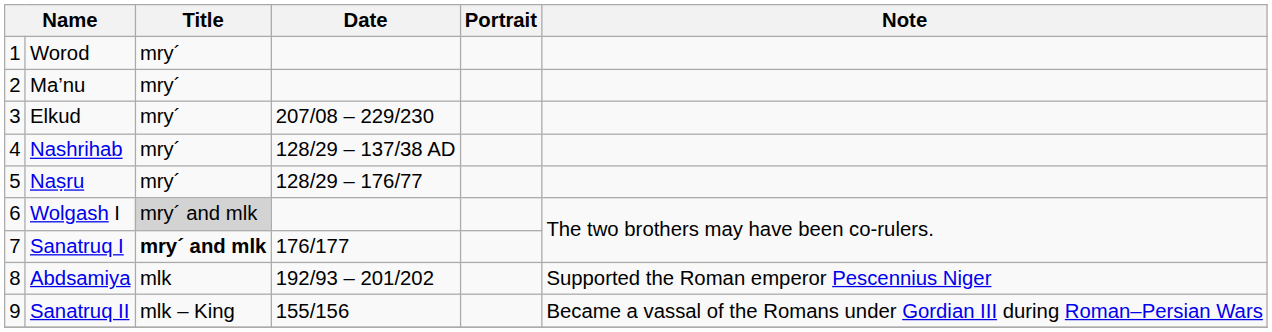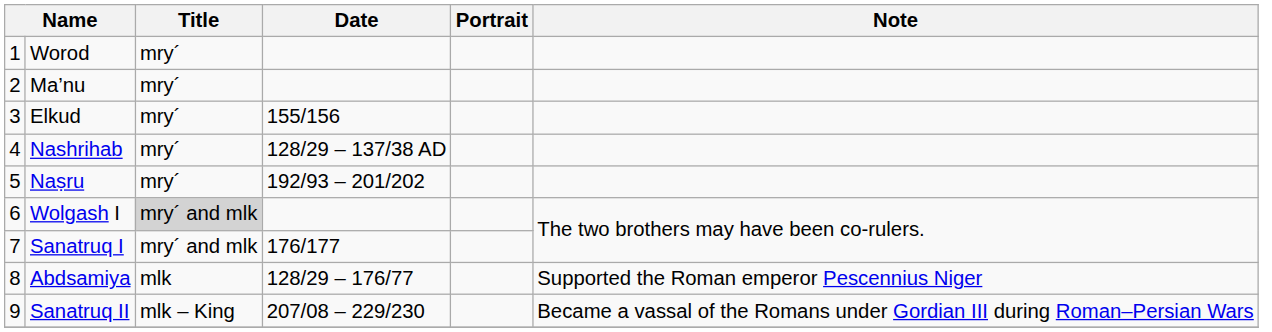 <table class="wikitable">
 <tr>
 <th colspan=2>Name</th>
 <th>Title</th>
 <th>Date</th>
 <th>Portrait</th>
 <th>Note</th>
 </tr>
 <tr>
 <td>1</td>
 <td>Worod</td>
 <td>mry´</td>
 <td></td>
 <td></td>
 <td></td>
 </tr>
 <tr>
 <td>2</td>
 <td>Ma’nu</td>
 <td>mry´</td>
 <td></td>
 <td></td>
 <td></td>
 </tr>
 <tr>
 <td>3</td>
 <td>Elkud</td>
 <td>mry´</td>
-<td>207/08 – 229/230</td>
+<td>155/156</td>
 <td></td>
 <td></td>
 </tr>
 <tr>
 <td>4</td>
 <td><a href='#'>Nashrihab</a></td>
 <td>mry´</td>
 <td>128/29 – 137/38 AD</td>
 <td></td>
 <td></td>
 </tr>
 <tr>
 <td>5</td>
 <td><a href='#'>Naṣru</a></td>
 <td>mry´</td>
-<td>128/29 – 176/77</td>
+<td>192/93 – 201/202</td>
 <td></td>
 <td></td>
 </tr>
 <tr>
 <td>6</td>
 <td><a href='#'>Wolgash</a> I</td>
 <td style="background: lightgrey;">mry´ and mlk</td>
 <td></td>
 <td></td>
 <td rowspan="2">The two brothers may have been co-rulers.</td>
 </tr>
 <tr>
 <td>7</td>
 <td><a href='#'>Sanatruq I</a></td>
-<td><strong>mry´ and mlk</strong></td>
+<td>mry´ and mlk</td>
 <td>176/177</td>
 <td></td>
 </tr>
 <tr>
 <td>8</td>
 <td><a href='#'>Abdsamiya</a></td>
 <td>mlk</td>
-<td>192/93 – 201/202</td>
+<td>128/29 – 176/77</td>
 <td></td>
 <td>Supported the Roman emperor <a href='#'>Pescennius Niger</a></td>
 </tr>
 <tr>
 <td>9</td>
 <td><a href='#'>Sanatruq II</a></td>
 <td>mlk – King</td>
-<td>155/156</td>
+<td>207/08 – 229/230</td>
 <td></td>
 <td>Became a vassal of the Romans under <a href='#'>Gordian III</a> during <a href='#'>Roman–Persian Wars</a></td>
 </tr>
 <tr>
 </tr>
 </table>
